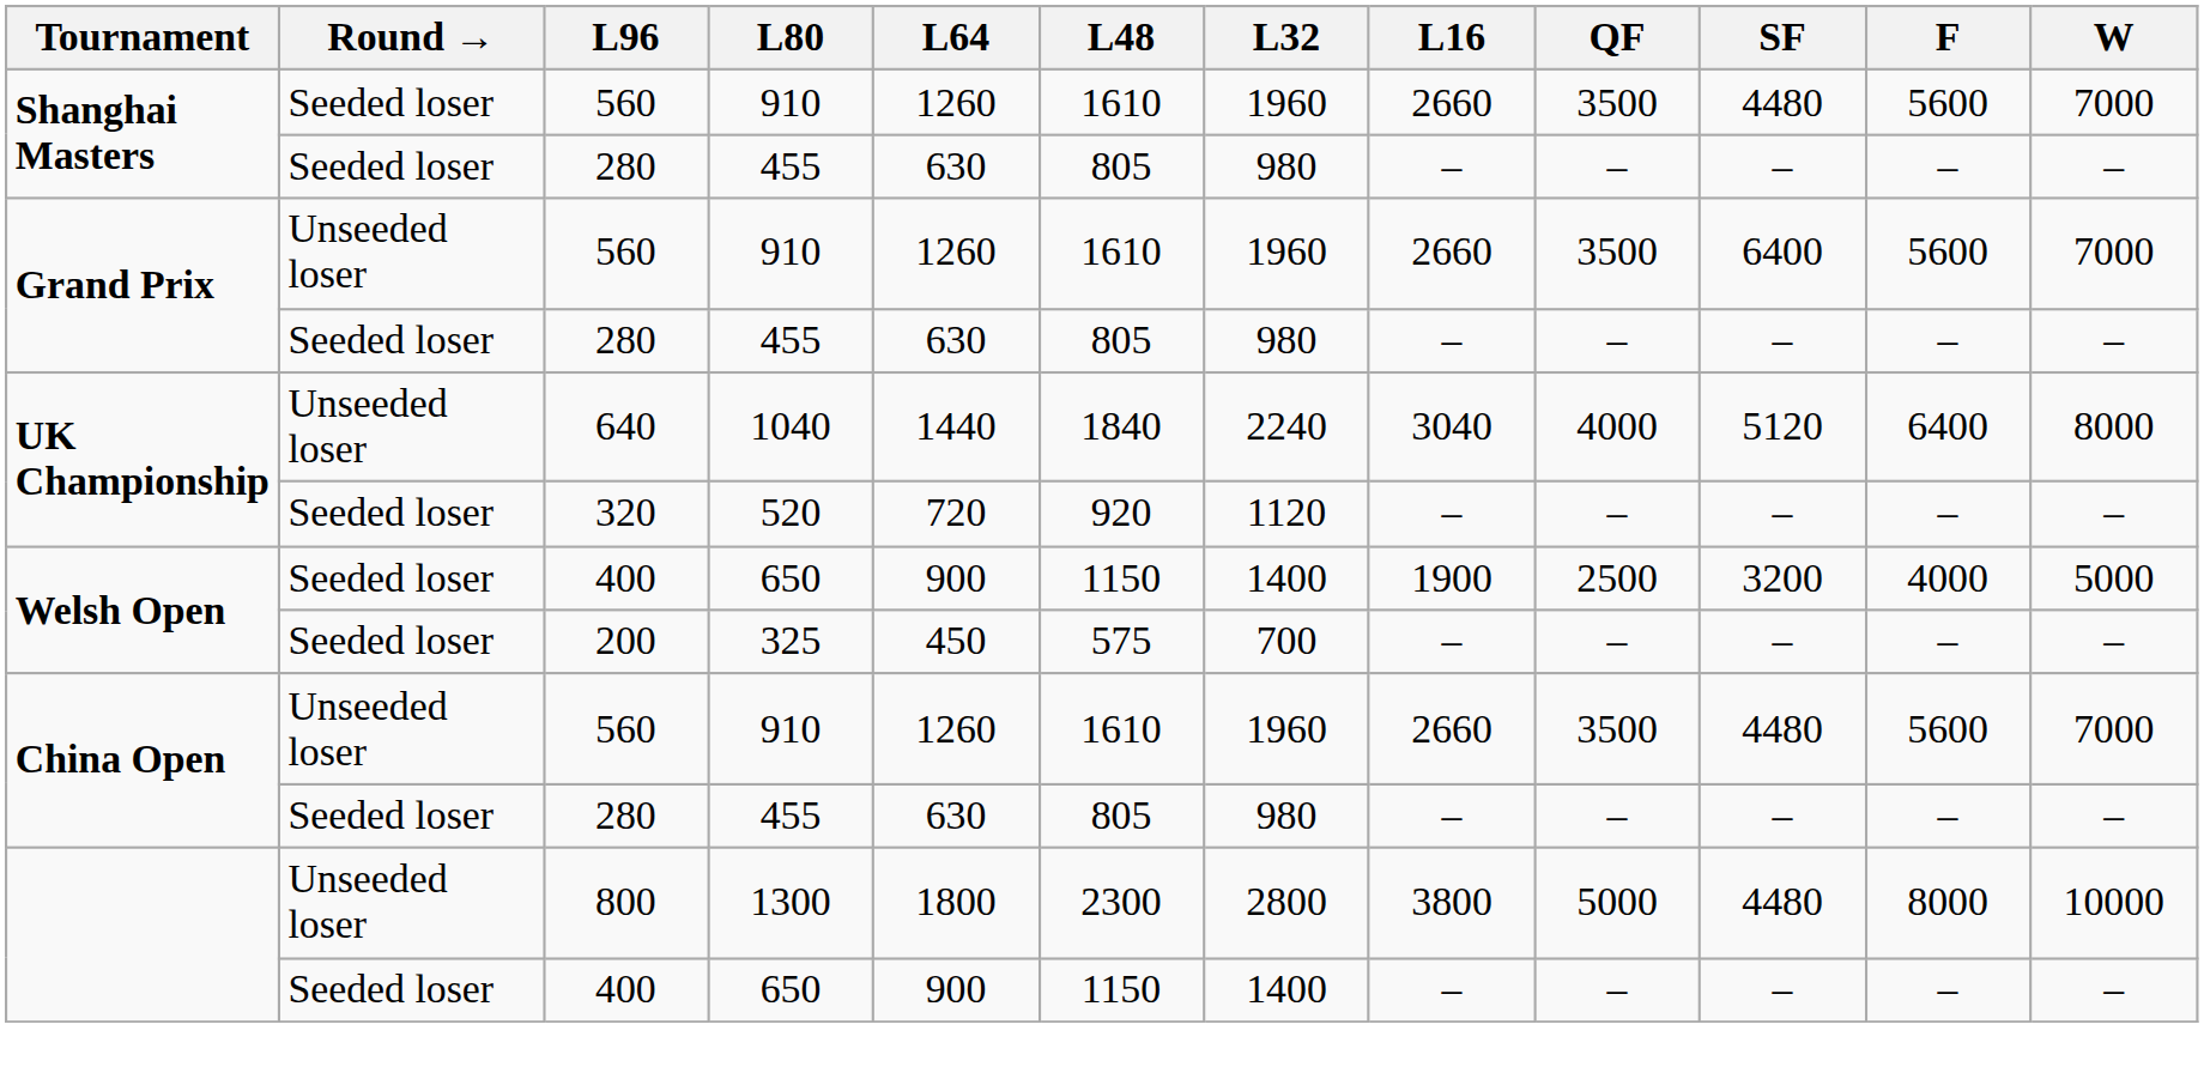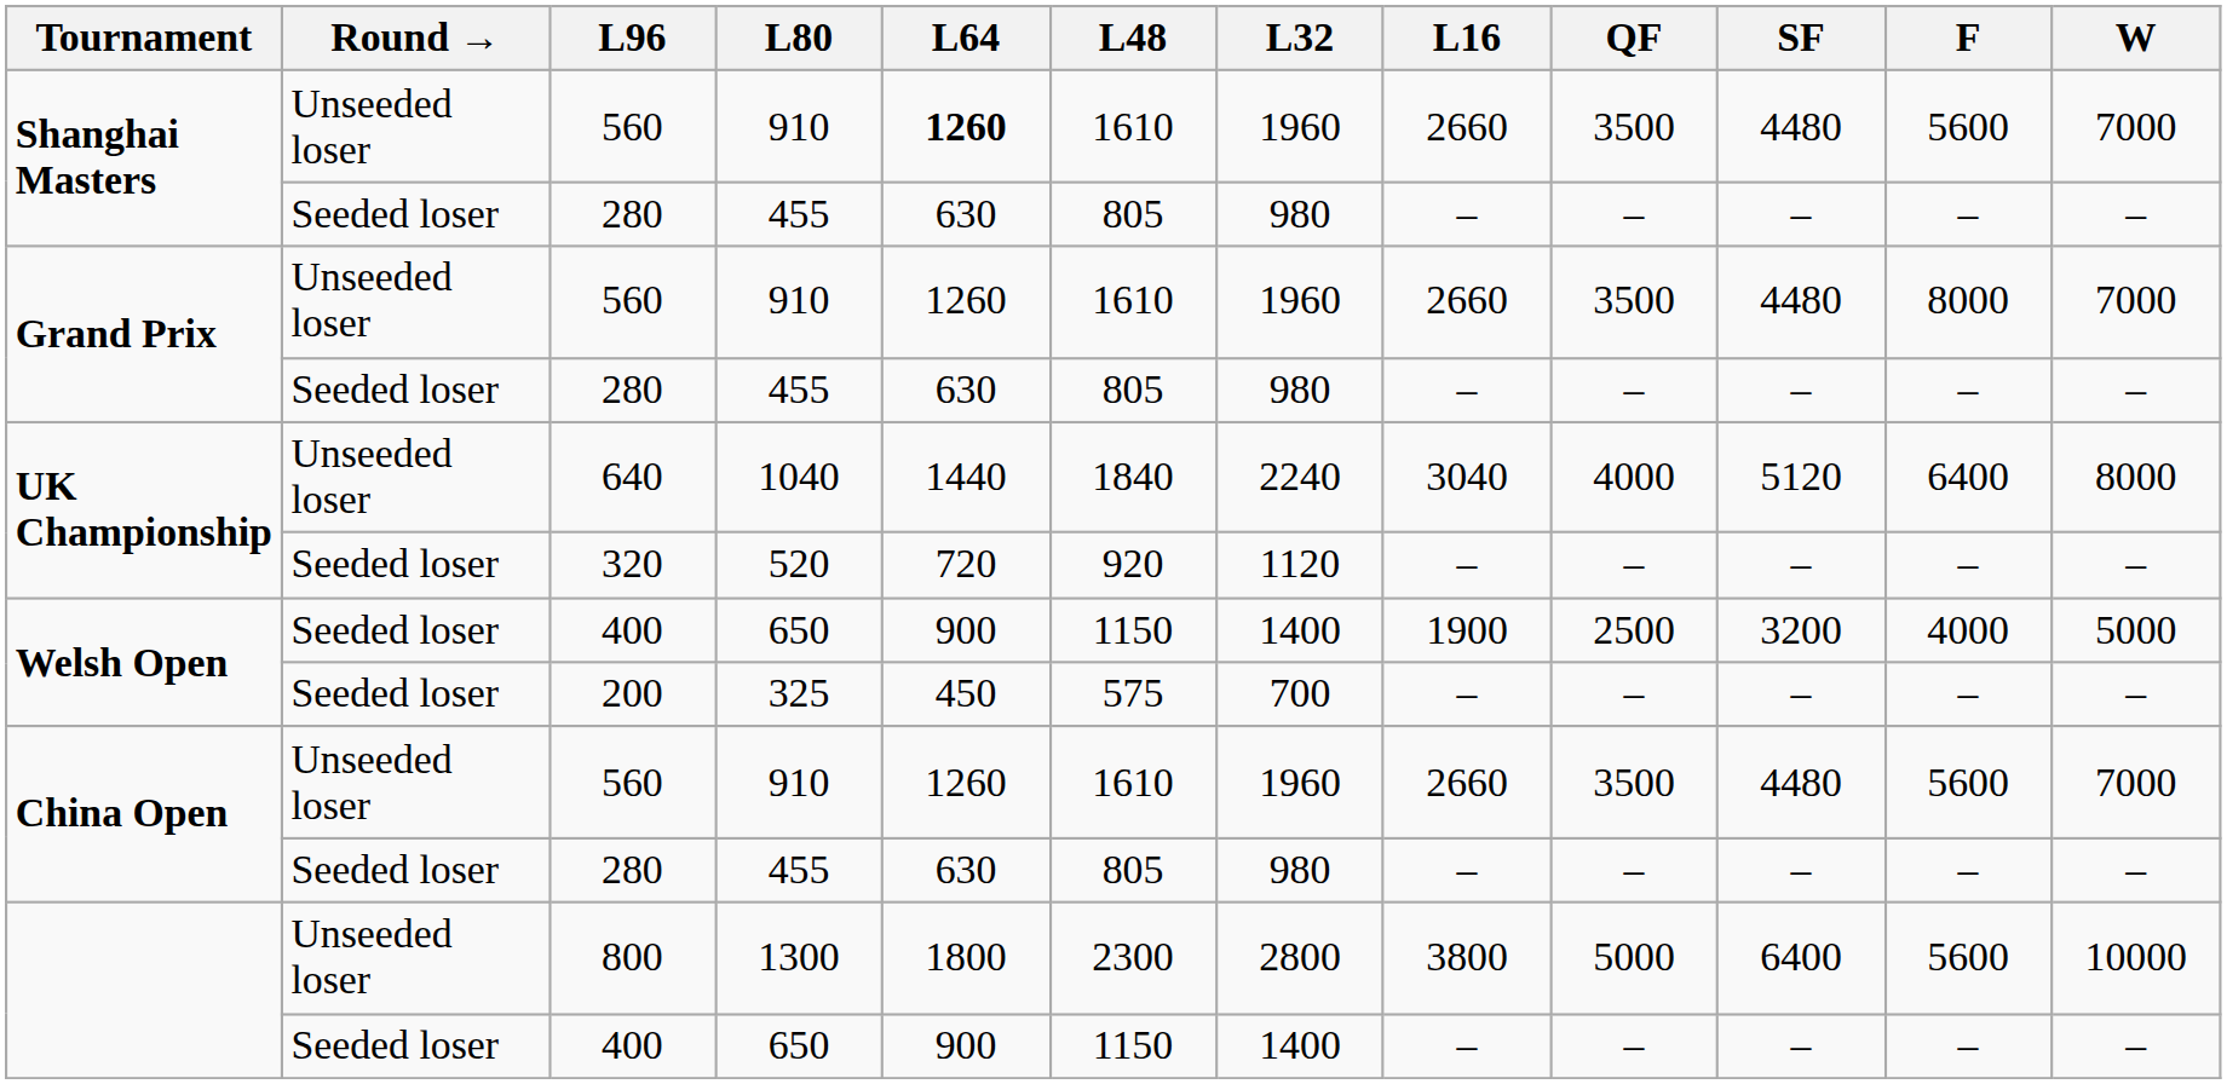 <table class="wikitable" style="font-size: 100%; text-align:center">
 <tr>
 <th width=60>Tournament</th>
 <th width=100>Round →</th>
 <th width=60><strong>L96</strong></th>
 <th width=60><strong>L80</strong></th>
 <th width=60><strong>L64</strong></th>
 <th width=60><strong>L48</strong></th>
 <th width=60><strong>L32</strong></th>
 <th width=60><strong>L16</strong></th>
 <th width=60><strong>QF</strong></th>
 <th width=60><strong>SF</strong></th>
 <th width=60><strong>F</strong></th>
 <th width=60><strong>W</strong></th>
 </tr>
 <tr>
 <td rowspan="2"  align="left"><strong>Shanghai Masters</strong></td>
-<td align="left">Seeded loser</td>
+<td align="left">Unseeded loser</td>
 <td>560</td>
 <td>910</td>
-<td>1260</td>
+<td><strong>1260</strong></td>
 <td>1610</td>
 <td>1960</td>
 <td>2660</td>
 <td>3500</td>
 <td>4480</td>
 <td>5600</td>
 <td>7000</td>
 </tr>
 <tr>
 <td align="left">Seeded loser</td>
 <td>280</td>
 <td>455</td>
 <td>630</td>
 <td>805</td>
 <td>980</td>
 <td>–</td>
 <td>–</td>
 <td>–</td>
 <td>–</td>
 <td>–</td>
 </tr>
 <tr>
 <td rowspan="2"  align="left"><strong>Grand Prix</strong></td>
 <td align="left">Unseeded loser</td>
 <td>560</td>
 <td>910</td>
 <td>1260</td>
 <td>1610</td>
 <td>1960</td>
 <td>2660</td>
 <td>3500</td>
-<td>6400</td>
-<td>5600</td>
+<td>4480</td>
+<td>8000</td>
 <td>7000</td>
 </tr>
 <tr>
 <td align="left">Seeded loser</td>
 <td>280</td>
 <td>455</td>
 <td>630</td>
 <td>805</td>
 <td>980</td>
 <td>–</td>
 <td>–</td>
 <td>–</td>
 <td>–</td>
 <td>–</td>
 </tr>
 <tr>
 <td rowspan="2"  align="left"><strong>UK Championship</strong></td>
 <td align="left">Unseeded loser</td>
 <td>640</td>
 <td>1040</td>
 <td>1440</td>
 <td>1840</td>
 <td>2240</td>
 <td>3040</td>
 <td>4000</td>
 <td>5120</td>
 <td>6400</td>
 <td>8000</td>
 </tr>
 <tr>
 <td align="left">Seeded loser</td>
 <td>320</td>
 <td>520</td>
 <td>720</td>
 <td>920</td>
 <td>1120</td>
 <td>–</td>
 <td>–</td>
 <td>–</td>
 <td>–</td>
 <td>–</td>
 </tr>
 <tr>
 <td rowspan="2"  align="left"><strong>Welsh Open</strong></td>
 <td align="left">Seeded loser</td>
 <td>400</td>
 <td>650</td>
 <td>900</td>
 <td>1150</td>
 <td>1400</td>
 <td>1900</td>
 <td>2500</td>
 <td>3200</td>
 <td>4000</td>
 <td>5000</td>
 </tr>
 <tr>
 <td align="left">Seeded loser</td>
 <td>200</td>
 <td>325</td>
 <td>450</td>
 <td>575</td>
 <td>700</td>
 <td>–</td>
 <td>–</td>
 <td>–</td>
 <td>–</td>
 <td>–</td>
 </tr>
 <tr>
 <td rowspan="2"  align="left"><strong>China Open</strong></td>
 <td align="left">Unseeded loser</td>
 <td>560</td>
 <td>910</td>
 <td>1260</td>
 <td>1610</td>
 <td>1960</td>
 <td>2660</td>
 <td>3500</td>
 <td>4480</td>
 <td>5600</td>
 <td>7000</td>
 </tr>
 <tr>
 <td align="left">Seeded loser</td>
 <td>280</td>
 <td>455</td>
 <td>630</td>
 <td>805</td>
 <td>980</td>
 <td>–</td>
 <td>–</td>
 <td>–</td>
 <td>–</td>
 <td>–</td>
 </tr>
 <tr>
 <td rowspan="2"  align="left"></td>
 <td align="left">Unseeded loser</td>
 <td>800</td>
 <td>1300</td>
 <td>1800</td>
 <td>2300</td>
 <td>2800</td>
 <td>3800</td>
 <td>5000</td>
-<td>4480</td>
-<td>8000</td>
+<td>6400</td>
+<td>5600</td>
 <td>10000</td>
 </tr>
 <tr>
 <td align="left">Seeded loser</td>
 <td>400</td>
 <td>650</td>
 <td>900</td>
 <td>1150</td>
 <td>1400</td>
 <td>–</td>
 <td>–</td>
 <td>–</td>
 <td>–</td>
 <td>–</td>
 </tr>
 </table>
